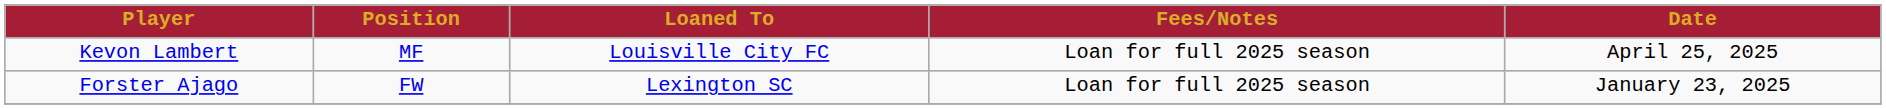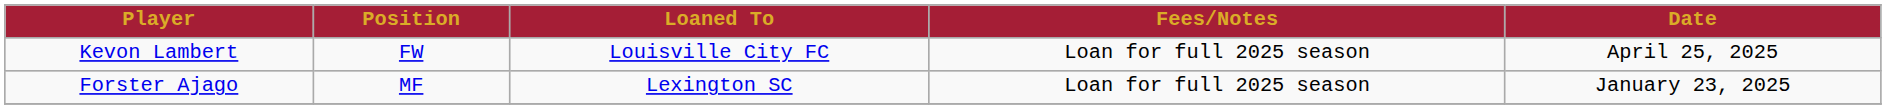 <table class="wikitable sortable" style="width:90%; text-align:center; font-size:95%;">
 <tr>
 <th style="background:#A51E36; color:#DAAC27; text-align:center;"><strong>Player </strong></th>
 <th style="background:#A51E36; color:#DAAC27; text-align:center;"><strong>Position </strong></th>
 <th style="background:#A51E36; color:#DAAC27; text-align:center;"><strong>Loaned To</strong></th>
 <th style="background:#A51E36; color:#DAAC27; text-align:center;"><strong>Fees/Notes </strong></th>
 <th style="background:#A51E36; color:#DAAC27; text-align:center;"><strong>Date</strong></th>
 </tr>
 <tr>
 <td> <a href='#'>Kevon Lambert</a></td>
-<td style="text-align:center;"><a href='#'>MF</a></td>
+<td style="text-align:center;"><a href='#'>FW</a></td>
 <td> <a href='#'>Louisville City FC</a></td>
 <td>Loan for full 2025 season</td>
 <td>April 25, 2025</td>
 </tr>
 <tr>
 <td> <a href='#'>Forster Ajago</a></td>
-<td style="text-align:center;"><a href='#'>FW</a></td>
+<td style="text-align:center;"><a href='#'>MF</a></td>
 <td> <a href='#'>Lexington SC</a></td>
 <td>Loan for full 2025 season</td>
 <td>January 23, 2025</td>
 </tr>
 <tr>
 </tr>
 </table>
